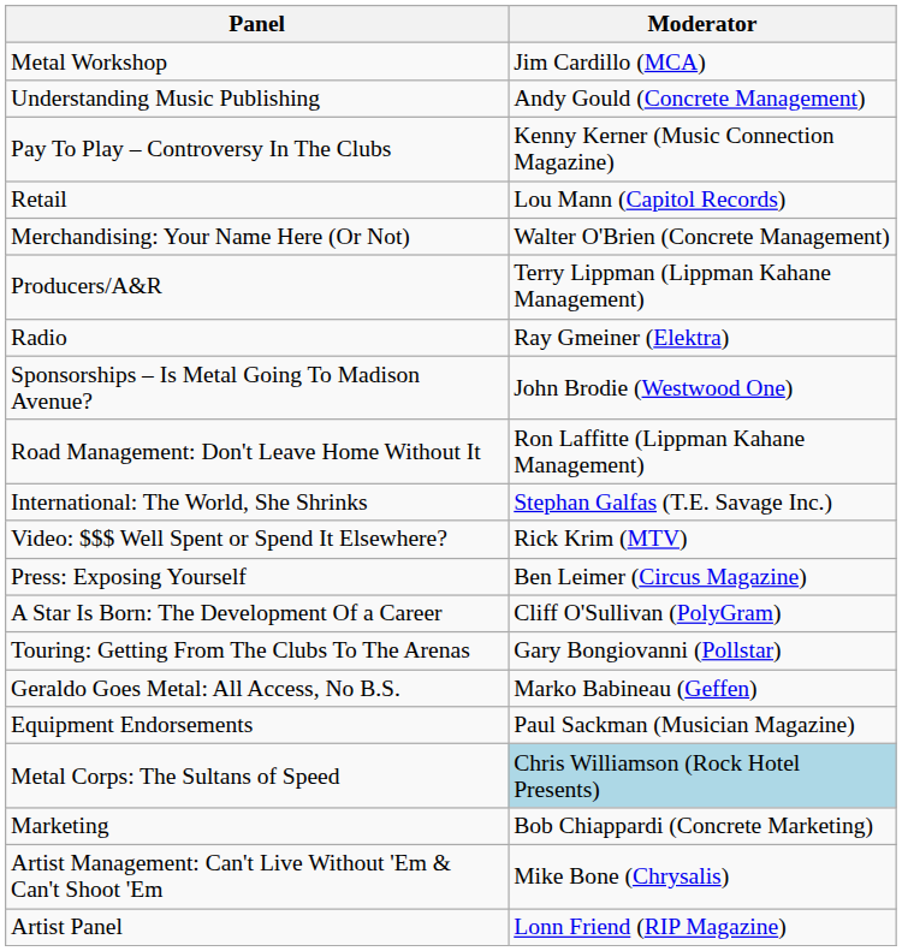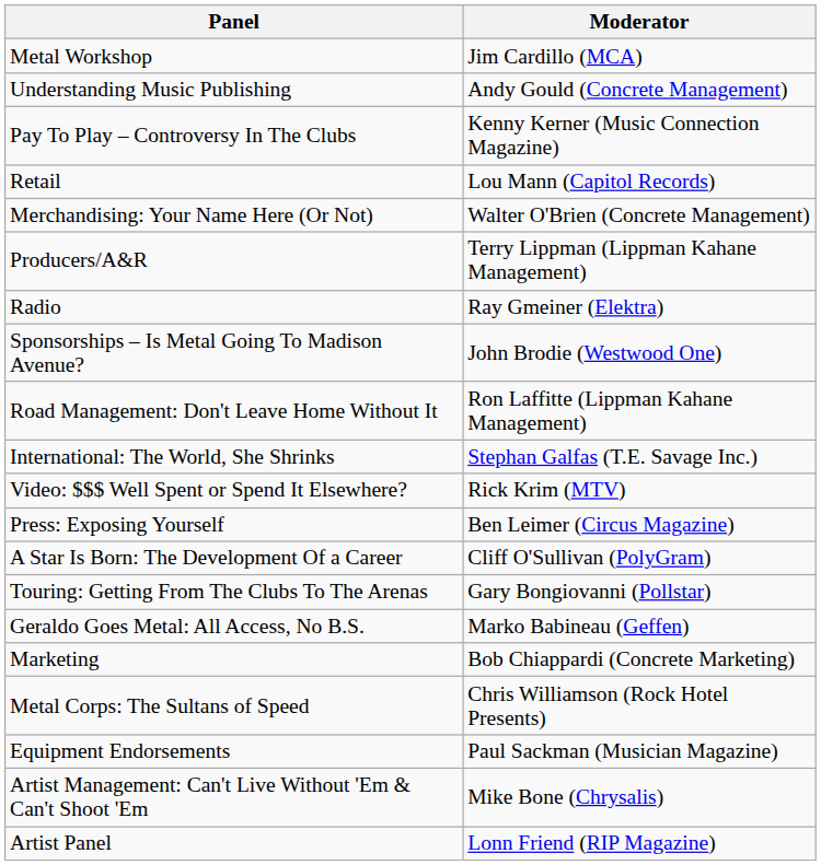 <table class="wikitable">
 <tr>
 <th>Panel</th>
 <th>Moderator</th>
 </tr>
 <tr>
 <td>Metal Workshop</td>
 <td>Jim Cardillo (<a href='#'>MCA</a>)</td>
 </tr>
 <tr>
 <td>Understanding Music Publishing</td>
 <td>Andy Gould (<a href='#'>Concrete Management</a>)</td>
 </tr>
 <tr>
 <td>Pay To Play – Controversy In The Clubs</td>
 <td>Kenny Kerner (Music Connection Magazine)</td>
 </tr>
 <tr>
 <td>Retail</td>
 <td>Lou Mann (<a href='#'>Capitol Records</a>)</td>
 </tr>
 <tr>
 <td>Merchandising: Your Name Here (Or Not)</td>
 <td>Walter O'Brien (Concrete Management)</td>
 </tr>
 <tr>
 <td>Producers/A&R</td>
 <td>Terry Lippman (Lippman Kahane Management)</td>
 </tr>
 <tr>
 <td>Radio</td>
 <td>Ray Gmeiner (<a href='#'>Elektra</a>)</td>
 </tr>
 <tr>
 <td>Sponsorships – Is Metal Going To Madison Avenue?</td>
 <td>John Brodie (<a href='#'>Westwood One</a>)</td>
 </tr>
 <tr>
 <td>Road Management: Don't Leave Home Without It</td>
 <td>Ron Laffitte (Lippman Kahane Management)</td>
 </tr>
 <tr>
 <td>International: The World, She Shrinks</td>
 <td><a href='#'>Stephan Galfas</a> (T.E. Savage Inc.)</td>
 </tr>
 <tr>
 <td>Video: $$$ Well Spent or Spend It Elsewhere?</td>
 <td>Rick Krim (<a href='#'>MTV</a>)</td>
 </tr>
 <tr>
 <td>Press: Exposing Yourself</td>
 <td>Ben Leimer (<a href='#'>Circus Magazine</a>)</td>
 </tr>
 <tr>
 <td>A Star Is Born: The Development Of a Career</td>
 <td>Cliff O'Sullivan (<a href='#'>PolyGram</a>)</td>
 </tr>
 <tr>
 <td>Touring: Getting From The Clubs To The Arenas</td>
 <td>Gary Bongiovanni (<a href='#'>Pollstar</a>)</td>
 </tr>
 <tr>
 <td>Geraldo Goes Metal: All Access, No B.S.</td>
 <td>Marko Babineau (<a href='#'>Geffen</a>)</td>
 </tr>
 <tr>
-<td>Equipment Endorsements</td>
-<td>Paul Sackman (Musician Magazine)</td>
+<td>Marketing</td>
+<td>Bob Chiappardi (Concrete Marketing)</td>
 </tr>
 <tr>
 <td>Metal Corps: The Sultans of Speed</td>
-<td style="background: lightblue;">Chris Williamson (Rock Hotel Presents)</td>
+<td>Chris Williamson (Rock Hotel Presents)</td>
 </tr>
 <tr>
-<td>Marketing</td>
-<td>Bob Chiappardi (Concrete Marketing)</td>
+<td>Equipment Endorsements</td>
+<td>Paul Sackman (Musician Magazine)</td>
 </tr>
 <tr>
 <td>Artist Management: Can't Live Without 'Em & Can't Shoot 'Em</td>
 <td>Mike Bone (<a href='#'>Chrysalis</a>)</td>
 </tr>
 <tr>
 <td>Artist Panel</td>
 <td><a href='#'>Lonn Friend</a> (<a href='#'>RIP Magazine</a>)</td>
 </tr>
 </table>
